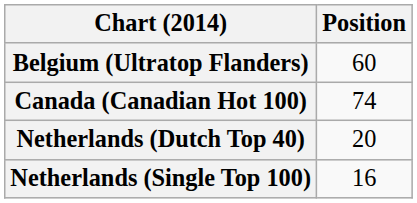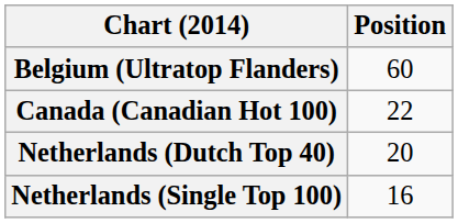 <table class="wikitable plainrowheaders sortable" style="text-align:center">
 <tr>
 <th scope="col">Chart (2014)</th>
 <th scope="col">Position</th>
 </tr>
 <tr>
 <th scope="row">Belgium (Ultratop Flanders)</th>
 <td align="center">60</td>
 </tr>
 <tr>
 <th scope="row">Canada (Canadian Hot 100)</th>
-<td align="center">74</td>
+<td align="center">22</td>
 </tr>
 <tr>
 <th scope="row">Netherlands (Dutch Top 40)</th>
 <td align="center">20</td>
 </tr>
 <tr>
 <th scope="row">Netherlands (Single Top 100)</th>
 <td align="center">16</td>
 </tr>
 </table>
